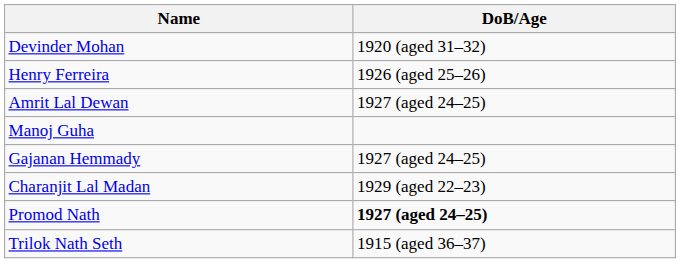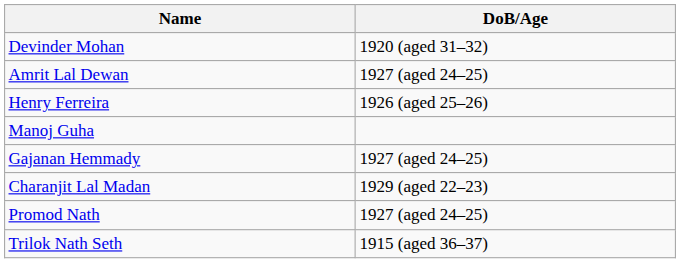 <table class="wikitable" style="width:600px; font-size:95%;">
 <tr>
 <th align="left">Name</th>
 <th align="left">DoB/Age</th>
 </tr>
 <tr>
 <td align="left"><a href='#'>Devinder Mohan</a></td>
 <td align="left">1920 (aged 31–32)</td>
 </tr>
 <tr>
+<td align="left"><a href='#'>Amrit Lal Dewan</a></td>
+<td align="left">1927 (aged 24–25)</td>
+</tr>
+<tr>
 <td align="left"><a href='#'>Henry Ferreira</a></td>
 <td align="left">1926 (aged 25–26)</td>
-</tr>
-<tr>
-<td align="left"><a href='#'>Amrit Lal Dewan</a></td>
-<td align="left">1927 (aged 24–25)</td>
 </tr>
 <tr>
 <td align="left"><a href='#'>Manoj Guha</a></td>
 <td align="left"></td>
 </tr>
 <tr>
 <td align="left"><a href='#'>Gajanan Hemmady</a></td>
 <td align="left">1927 (aged 24–25)</td>
 </tr>
 <tr>
 <td align="left"><a href='#'>Charanjit Lal Madan</a></td>
 <td align="left">1929 (aged 22–23)</td>
 </tr>
 <tr>
 <td align="left"><a href='#'>Promod Nath</a></td>
-<td align="left"><strong>1927 (aged 24–25)</strong></td>
+<td align="left">1927 (aged 24–25)</td>
 </tr>
 <tr>
 <td align="left"><a href='#'>Trilok Nath Seth</a></td>
 <td align="left">1915 (aged 36–37)</td>
 </tr>
 </table>
